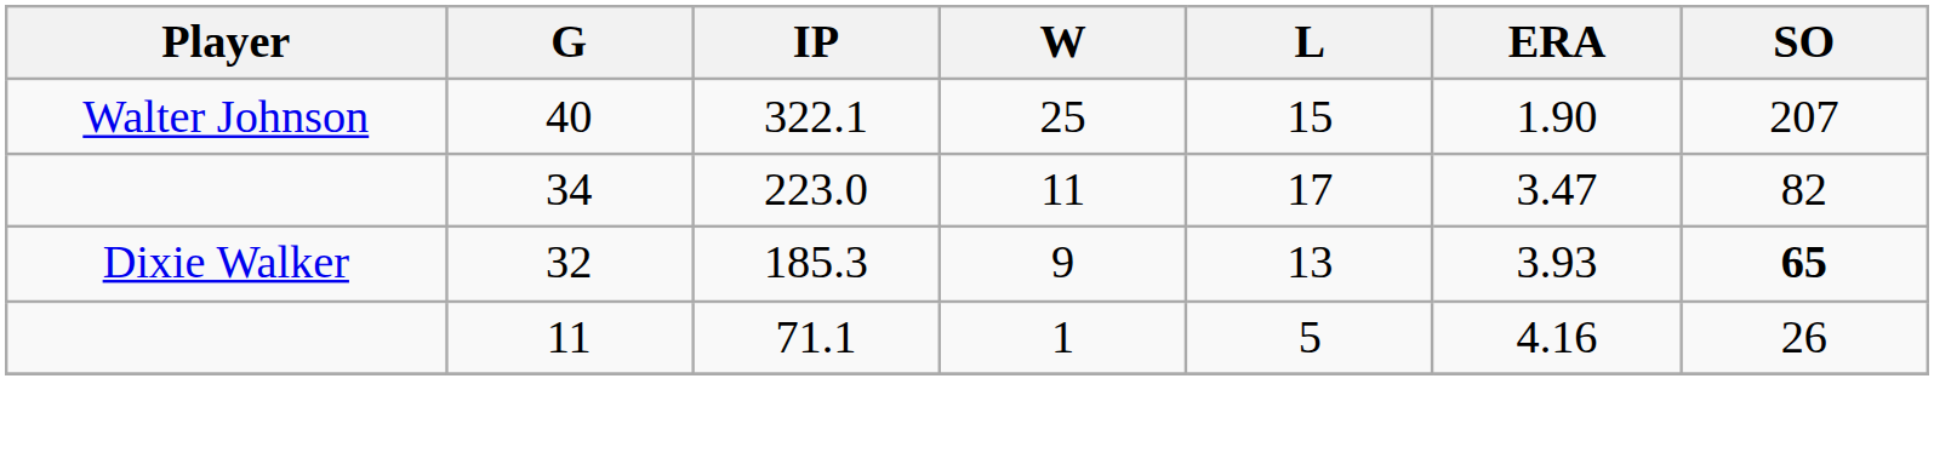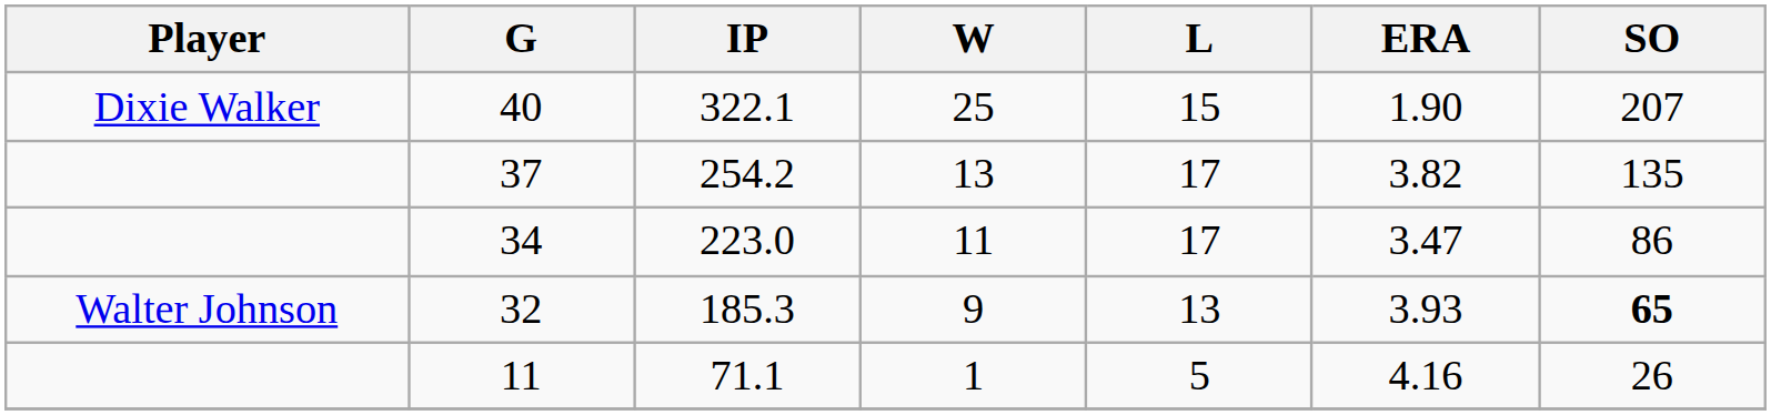 <table class="wikitable sortable">
 <tr>
 <th bgcolor="#DDDDFF" width="16%">Player</th>
 <th bgcolor="#DDDDFF" width="9%">G</th>
 <th bgcolor="#DDDDFF" width="9%">IP</th>
 <th bgcolor="#DDDDFF" width="9%">W</th>
 <th bgcolor="#DDDDFF" width="9%">L</th>
 <th bgcolor="#DDDDFF" width="9%">ERA</th>
 <th bgcolor="#DDDDFF" width="9%">SO</th>
 </tr>
 <tr align="center">
-<td><a href='#'>Walter Johnson</a></td>
+<td><a href='#'>Dixie Walker</a></td>
 <td>40</td>
 <td>322.1</td>
 <td>25</td>
 <td>15</td>
 <td>1.90</td>
 <td>207</td>
+</tr>
+<tr align=center>
+<td></td>
+<td>37</td>
+<td>254.2</td>
+<td>13</td>
+<td>17</td>
+<td>3.82</td>
+<td>135</td>
 </tr>
 <tr align="center">
 <td></td>
 <td>34</td>
 <td>223.0</td>
 <td>11</td>
 <td>17</td>
 <td>3.47</td>
-<td>82</td>
+<td>86</td>
 </tr>
 <tr align="center">
-<td><a href='#'>Dixie Walker</a></td>
+<td><a href='#'>Walter Johnson</a></td>
 <td>32</td>
 <td>185.3</td>
 <td>9</td>
 <td>13</td>
 <td>3.93</td>
 <td><strong>65</strong></td>
 </tr>
 <tr align=center>
 <td></td>
 <td>11</td>
 <td>71.1</td>
 <td>1</td>
 <td>5</td>
 <td>4.16</td>
 <td>26</td>
 </tr>
 <tr align="center">
 </tr>
 </table>
